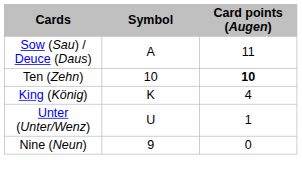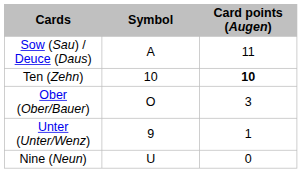 <table class="float-right" cellpadding="2" style="background: #c0c0c0; border-spacing: 1px; text-align: center">
 <tr>
 <th width="120">Cards</th>
 <th width="120">Symbol</th>
 <th width="120">Card points (<em>Augen</em>)</th>
 </tr>
 <tr>
 <td style="background: #ffffff;"><a href='#'>Sow</a> (<em>Sau</em>) / <a href='#'>Deuce</a> (<em>Daus</em>)</td>
 <td style="background: #ffffff;">A</td>
 <td style="background: #ffffff;">11</td>
 </tr>
 <tr>
 <td style="background: #ffffff;">Ten (<em>Zehn</em>)</td>
 <td style="background: #ffffff;">10</td>
 <td style="background: #ffffff;"><strong>10</strong></td>
 </tr>
 <tr>
-<td style="background: #ffffff;"><a href='#'>King</a> (<em>König</em>)</td>
-<td style="background: #ffffff;">K</td>
-<td style="background: #ffffff;">4</td>
+<td style="background: #ffffff;"><a href='#'>Ober</a> (<em>Ober/Bauer</em>)</td>
+<td style="background: #ffffff;">O</td>
+<td style="background: #ffffff;">3</td>
 </tr>
 <tr>
 <td style="background: #ffffff;"><a href='#'>Unter</a> (<em>Unter/Wenz</em>)</td>
-<td style="background: #ffffff;">U</td>
+<td style="background: #ffffff;">9</td>
 <td style="background: #ffffff;">1</td>
 </tr>
 <tr>
 <td style="background: #ffffff;">Nine (<em>Neun</em>)</td>
-<td style="background: #ffffff;">9</td>
+<td style="background: #ffffff;">U</td>
 <td style="background: #ffffff;">0</td>
 </tr>
 </table>
